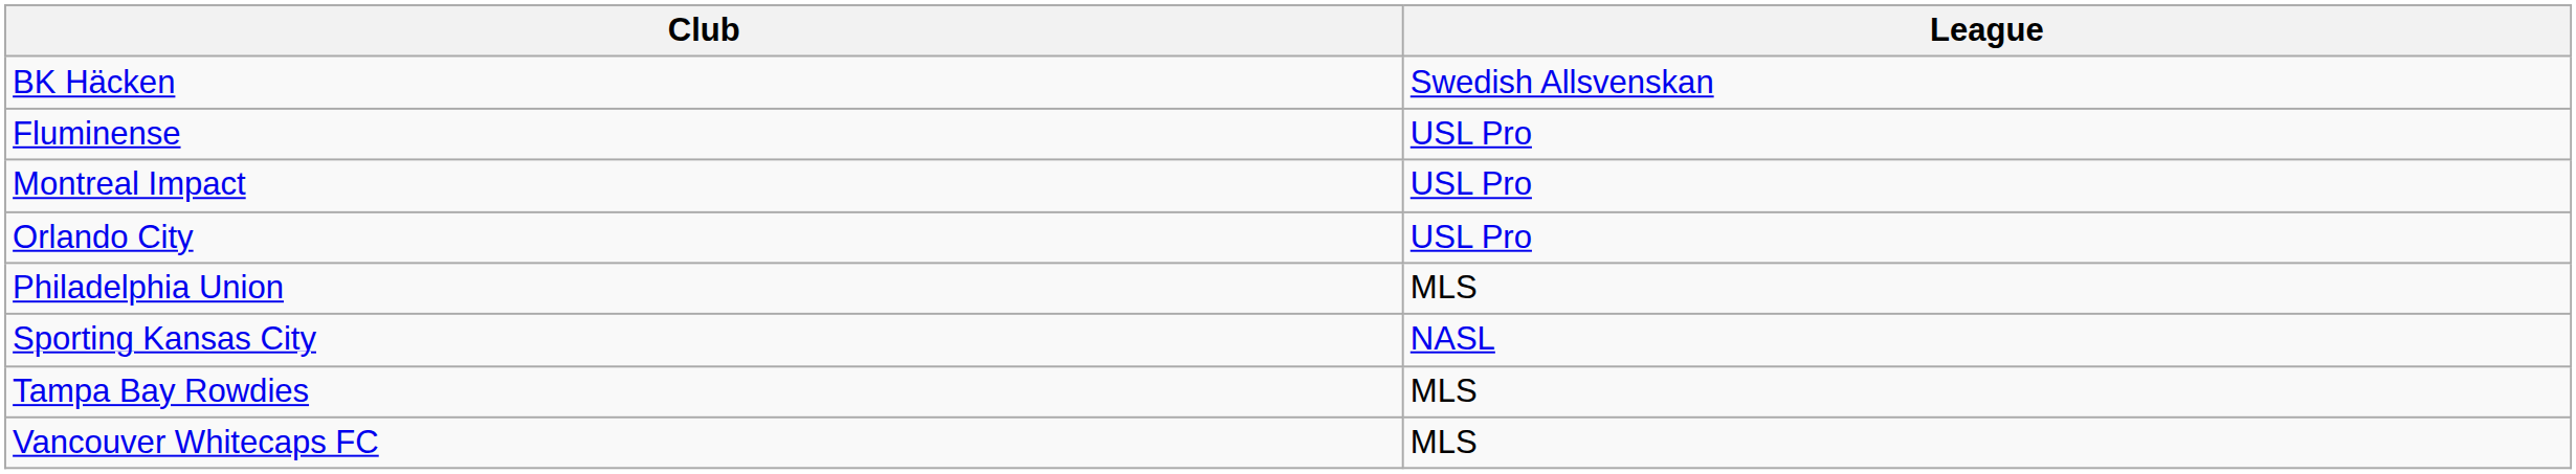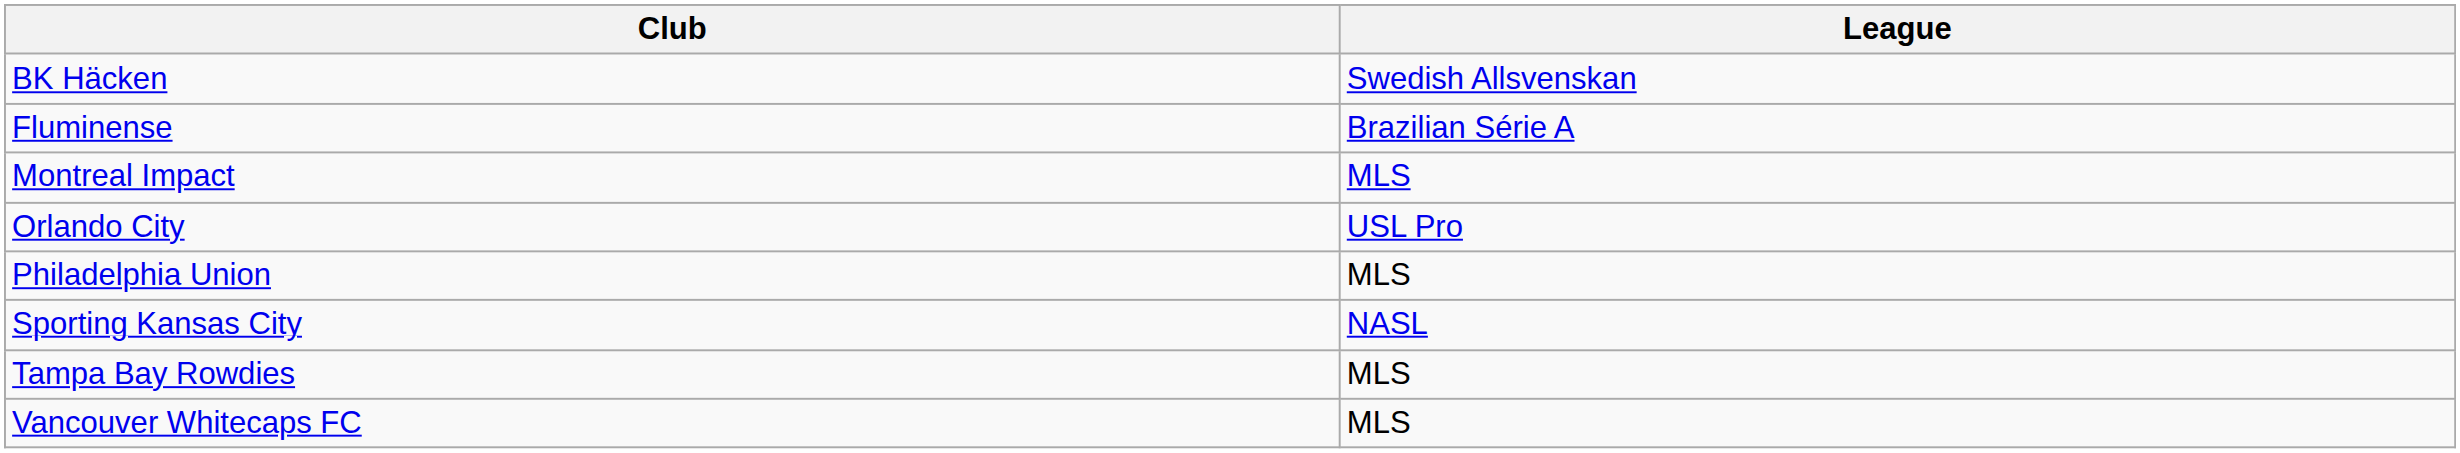 <table class="wikitable sortable" style="width: 100%; text-align:left">
 <tr>
 <th>Club</th>
 <th>League</th>
 </tr>
 <tr>
 <td><a href='#'>BK Häcken</a></td>
 <td><a href='#'>Swedish Allsvenskan</a></td>
 </tr>
 <tr>
 <td><a href='#'>Fluminense</a></td>
-<td><a href='#'>USL Pro</a></td>
+<td><a href='#'>Brazilian Série A</a></td>
 </tr>
 <tr>
 <td><a href='#'>Montreal Impact</a></td>
-<td><a href='#'>USL Pro</a></td>
+<td><a href='#'>MLS</a></td>
 </tr>
 <tr>
 <td><a href='#'>Orlando City</a></td>
 <td><a href='#'>USL Pro</a></td>
 </tr>
 <tr>
 <td><a href='#'>Philadelphia Union</a></td>
 <td>MLS</td>
 </tr>
 <tr>
 <td><a href='#'>Sporting Kansas City</a></td>
 <td><a href='#'>NASL</a></td>
 </tr>
 <tr>
 <td><a href='#'>Tampa Bay Rowdies</a></td>
 <td>MLS</td>
 </tr>
 <tr>
 <td><a href='#'>Vancouver Whitecaps FC</a></td>
 <td>MLS</td>
 </tr>
 </table>
